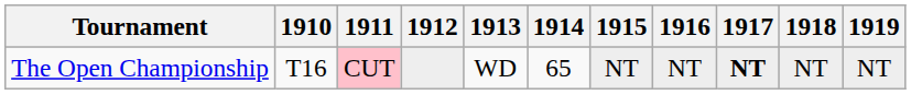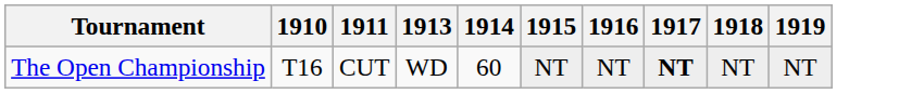 <table class="wikitable" style="font-size:95%;text-align:center;">
 <tr>
 <th>Tournament</th>
 <th>1910</th>
 <th>1911</th>
-<th>1912</th>
 <th>1913</th>
 <th>1914</th>
 <th>1915</th>
 <th>1916</th>
 <th>1917</th>
 <th>1918</th>
 <th>1919</th>
 </tr>
 <tr>
 <td align=left><a href='#'>The Open Championship</a></td>
 <td>T16</td>
-<td style="background: pink;">CUT</td>
-<td style="background:#eeeeee;"></td>
+<td>CUT</td>
 <td>WD</td>
-<td>65</td>
+<td>60</td>
 <td style="background:#eeeeee;">NT</td>
 <td style="background:#eeeeee;">NT</td>
 <td style="background:#eeeeee;"><strong>NT</strong></td>
 <td style="background:#eeeeee;">NT</td>
 <td style="background:#eeeeee;">NT</td>
 </tr>
 </table>
